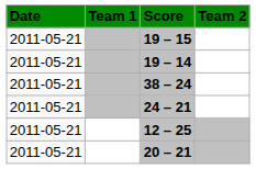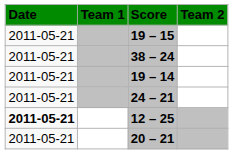 <table class="wikitable" style="margin:0.5em auto; font-size:95%">
 <tr bgcolor="008B00">
 <td><strong>Date</strong></td>
 <td><strong>Team 1</strong></td>
 <td><strong>Score</strong></td>
 <td><strong>Team 2</strong></td>
 </tr>
 <tr>
 <td>2011-05-21</td>
 <td bgcolor="silver"></td>
 <td bgcolor="silver"><strong>19 – 15</strong></td>
 <td bgcolor="white"></td>
 </tr>
 <tr>
 <td>2011-05-21</td>
 <td bgcolor="silver"></td>
-<td bgcolor="silver"><strong>19 – 14</strong></td>
+<td bgcolor="silver"><strong>38 – 24</strong></td>
 <td bgcolor="white"></td>
 </tr>
 <tr>
 <td>2011-05-21</td>
 <td bgcolor="silver"></td>
-<td bgcolor="silver"><strong>38 – 24</strong></td>
+<td bgcolor="silver"><strong>19 – 14</strong></td>
 <td bgcolor="white"></td>
 </tr>
 <tr>
 <td>2011-05-21</td>
 <td bgcolor="silver"></td>
 <td bgcolor="silver"><strong>24 – 21</strong></td>
 <td bgcolor="white"></td>
 </tr>
 <tr>
-<td>2011-05-21</td>
+<td><strong>2011-05-21</strong></td>
 <td bgcolor="white"></td>
 <td bgcolor="silver"><strong>12 – 25</strong></td>
 <td bgcolor="silver"></td>
 </tr>
 <tr>
 <td>2011-05-21</td>
 <td bgcolor="white"></td>
 <td bgcolor="silver"><strong>20 – 21</strong></td>
 <td bgcolor="silver"></td>
 </tr>
 </table>
